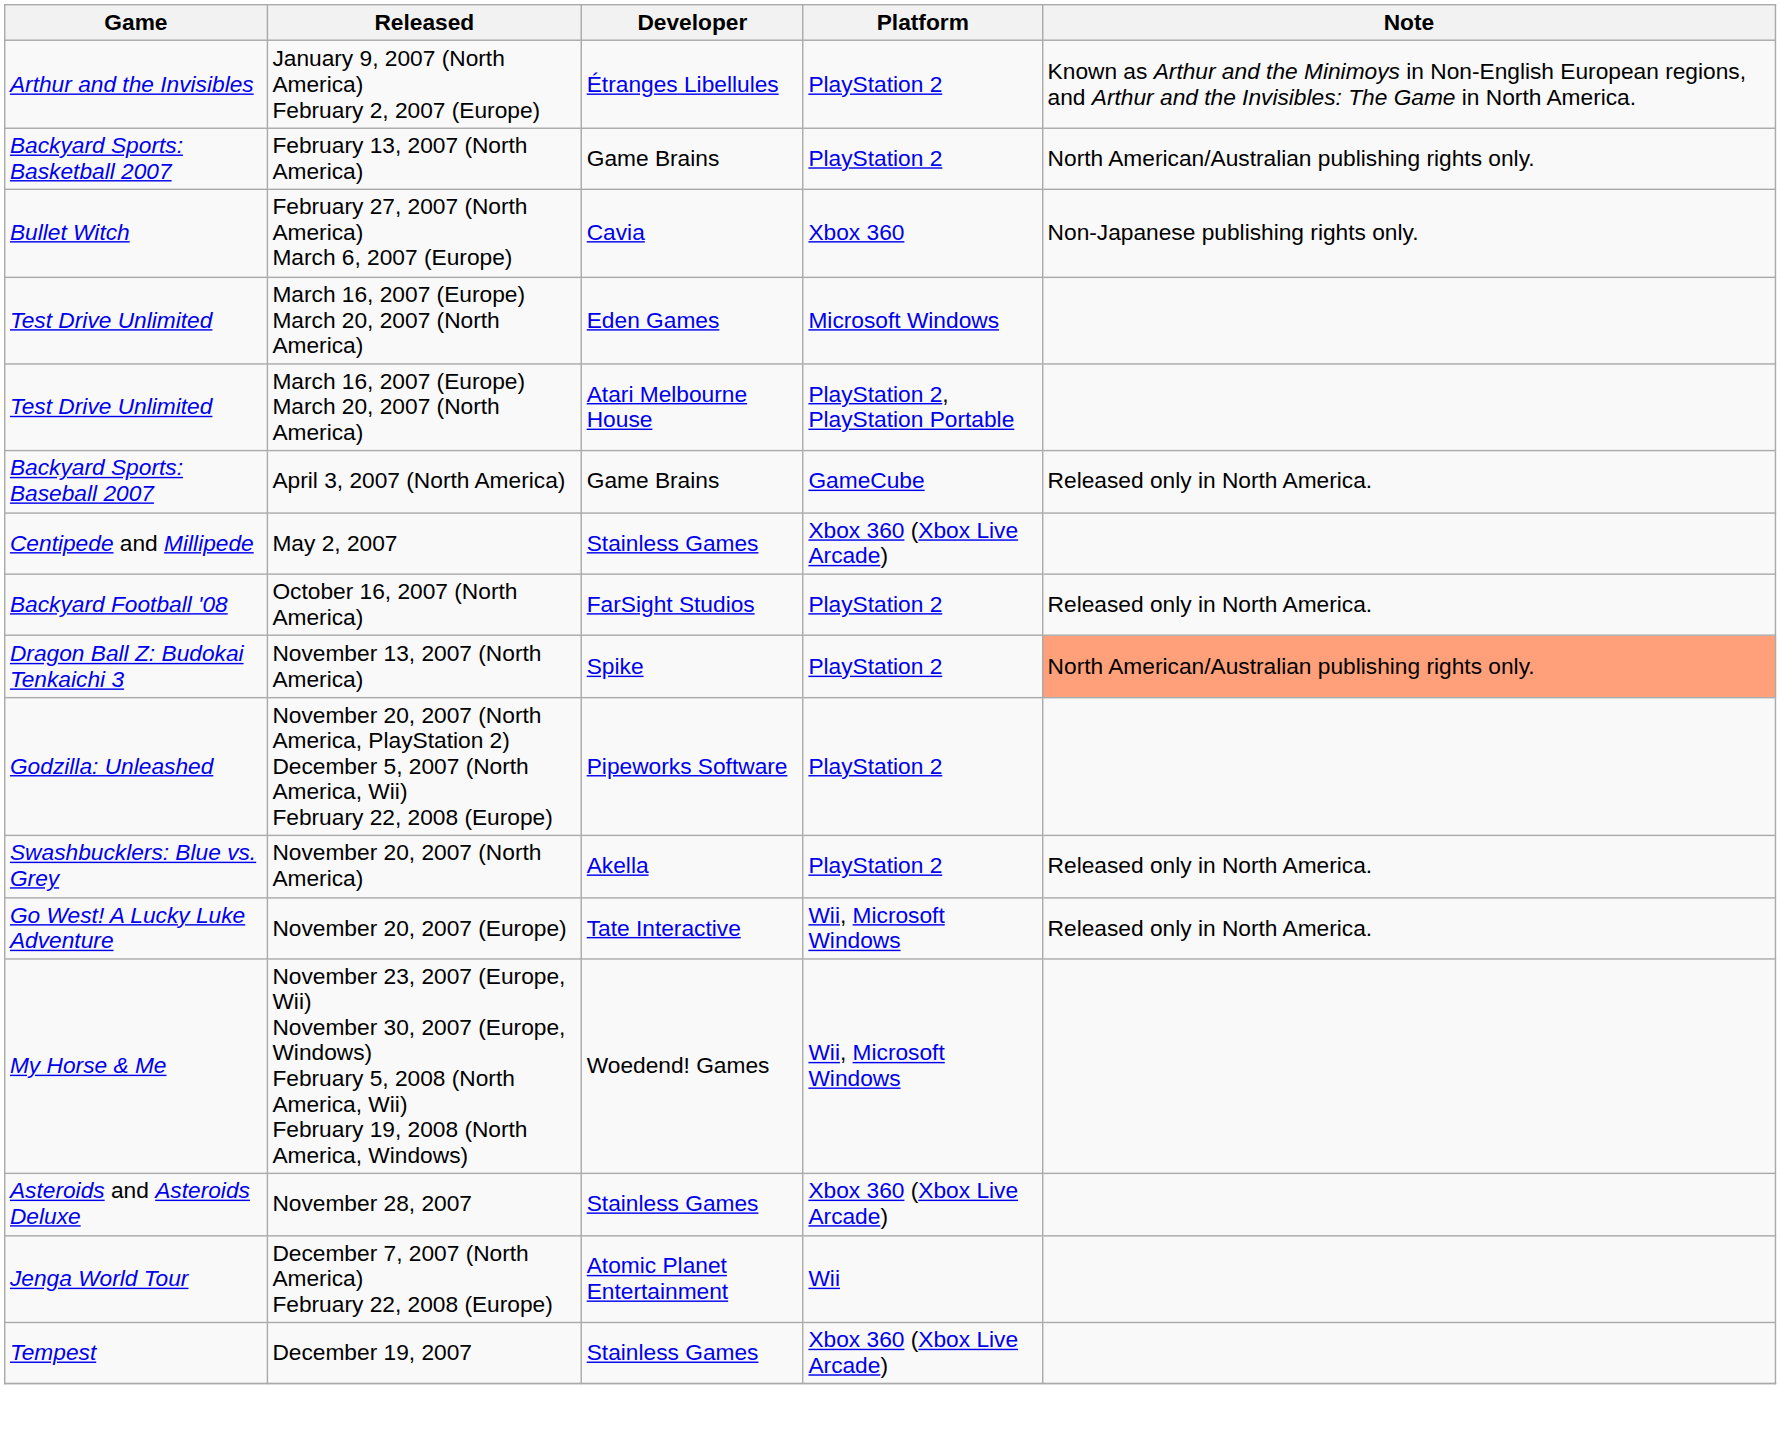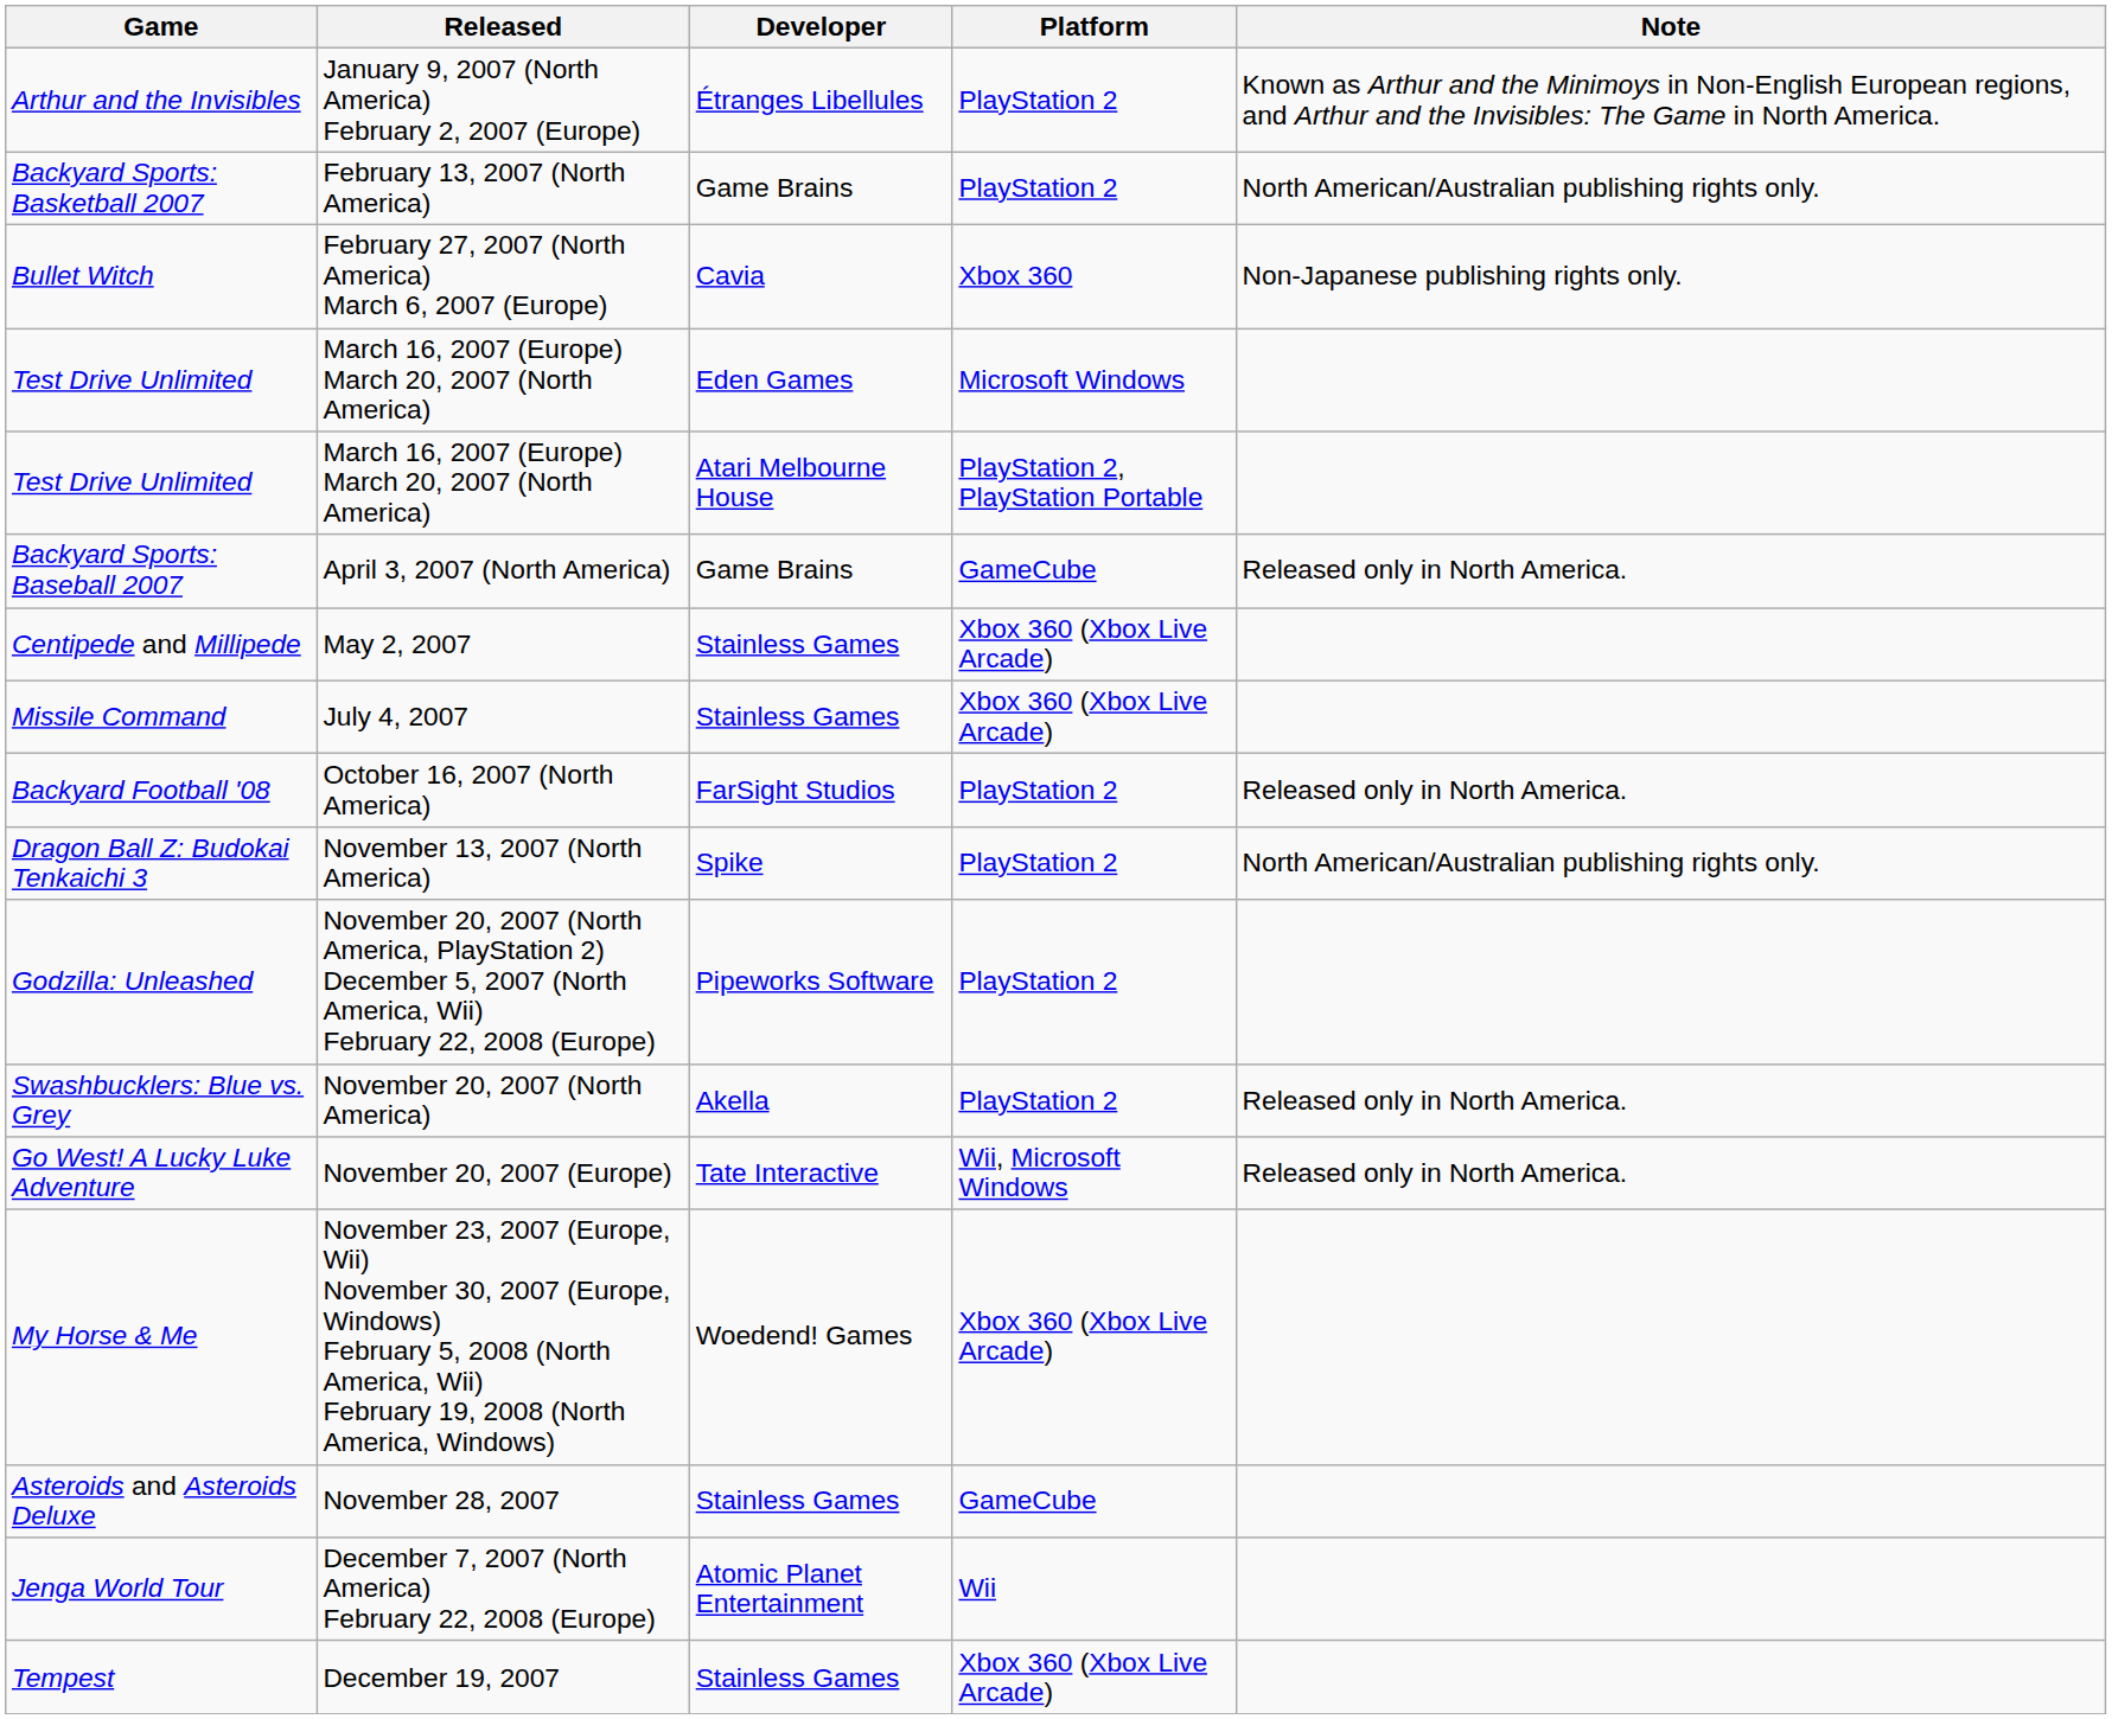 <table class="wikitable sortable">
 <tr>
 <th>Game</th>
 <th>Released</th>
 <th>Developer</th>
 <th>Platform</th>
 <th>Note</th>
 </tr>
 <tr>
 <td><em><a href='#'>Arthur and the Invisibles</a></em></td>
 <td>January 9, 2007 (North America)<br>February 2, 2007 (Europe)</td>
 <td><a href='#'>Étranges Libellules</a></td>
 <td><a href='#'>PlayStation 2</a></td>
 <td>Known as <em>Arthur and the Minimoys</em> in Non-English European regions, and <em>Arthur and the Invisibles: The Game</em> in North America.</td>
 </tr>
 <tr>
 <td><em><a href='#'>Backyard Sports: Basketball 2007</a></em></td>
 <td>February 13, 2007 (North America)</td>
 <td>Game Brains</td>
 <td><a href='#'>PlayStation 2</a></td>
 <td>North American/Australian publishing rights only.</td>
 </tr>
 <tr>
 <td><em><a href='#'>Bullet Witch</a></em></td>
 <td>February 27, 2007 (North America)<br>March 6, 2007 (Europe)</td>
 <td><a href='#'>Cavia</a></td>
 <td><a href='#'>Xbox 360</a></td>
 <td>Non-Japanese publishing rights only.</td>
 </tr>
 <tr>
 <td><em><a href='#'>Test Drive Unlimited</a></em></td>
 <td>March 16, 2007 (Europe)<br>March 20, 2007 (North America)</td>
 <td><a href='#'>Eden Games</a></td>
 <td><a href='#'>Microsoft Windows</a></td>
 <td></td>
 </tr>
 <tr>
 <td><em><a href='#'>Test Drive Unlimited</a></em></td>
 <td>March 16, 2007 (Europe)<br>March 20, 2007 (North America)</td>
 <td><a href='#'>Atari Melbourne House</a></td>
 <td><a href='#'>PlayStation 2</a>, <a href='#'>PlayStation Portable</a></td>
 <td></td>
 </tr>
 <tr>
 <td><em><a href='#'>Backyard Sports: Baseball 2007</a></em></td>
 <td>April 3, 2007 (North America)</td>
 <td>Game Brains</td>
 <td><a href='#'>GameCube</a></td>
 <td>Released only in North America.</td>
 </tr>
 <tr>
 <td><em><a href='#'>Centipede</a></em> and <em><a href='#'>Millipede</a></em></td>
 <td>May 2, 2007</td>
 <td><a href='#'>Stainless Games</a></td>
 <td><a href='#'>Xbox 360</a> (<a href='#'>Xbox Live Arcade</a>)</td>
 <td></td>
 </tr>
 <tr>
+<td><em><a href='#'>Missile Command</a></em></td>
+<td>July 4, 2007</td>
+<td><a href='#'>Stainless Games</a></td>
+<td><a href='#'>Xbox 360</a> (<a href='#'>Xbox Live Arcade</a>)</td>
+<td></td>
+</tr>
+<tr>
 <td><em><a href='#'>Backyard Football '08</a></em></td>
 <td>October 16, 2007 (North America)</td>
 <td><a href='#'>FarSight Studios</a></td>
 <td><a href='#'>PlayStation 2</a></td>
 <td>Released only in North America.</td>
 </tr>
 <tr>
 <td><em><a href='#'>Dragon Ball Z: Budokai Tenkaichi 3</a></em></td>
 <td>November 13, 2007 (North America)</td>
 <td><a href='#'>Spike</a></td>
 <td><a href='#'>PlayStation 2</a></td>
-<td style="background: lightsalmon;">North American/Australian publishing rights only.</td>
+<td>North American/Australian publishing rights only.</td>
 </tr>
 <tr>
 <td><em><a href='#'>Godzilla: Unleashed</a></em></td>
 <td>November 20, 2007 (North America, PlayStation 2)<br>December 5, 2007 (North America, Wii)<br>February 22, 2008 (Europe)</td>
 <td><a href='#'>Pipeworks Software</a></td>
 <td><a href='#'>PlayStation 2</a></td>
 </tr>
 <tr>
 <td><em><a href='#'>Swashbucklers: Blue vs. Grey</a></em></td>
 <td>November 20, 2007 (North America)</td>
 <td><a href='#'>Akella</a></td>
 <td><a href='#'>PlayStation 2</a></td>
 <td>Released only in North America.</td>
 </tr>
 <tr>
 <td><em><a href='#'>Go West! A Lucky Luke Adventure</a></em></td>
 <td>November 20, 2007 (Europe)</td>
 <td><a href='#'>Tate Interactive</a></td>
 <td><a href='#'>Wii</a>, <a href='#'>Microsoft Windows</a></td>
 <td>Released only in North America.</td>
 </tr>
 <tr>
 <td><em><a href='#'>My Horse & Me</a></em></td>
 <td>November 23, 2007 (Europe, Wii)<br>November 30, 2007 (Europe, Windows)<br>February 5, 2008 (North America, Wii)<br>February 19, 2008 (North America, Windows)</td>
 <td>Woedend! Games</td>
-<td><a href='#'>Wii</a>, <a href='#'>Microsoft Windows</a></td>
+<td><a href='#'>Xbox 360</a> (<a href='#'>Xbox Live Arcade</a>)</td>
 <td></td>
 </tr>
 <tr>
 <td><em><a href='#'>Asteroids</a></em> and <em><a href='#'>Asteroids Deluxe</a></em></td>
 <td>November 28, 2007</td>
 <td><a href='#'>Stainless Games</a></td>
-<td><a href='#'>Xbox 360</a> (<a href='#'>Xbox Live Arcade</a>)</td>
+<td><a href='#'>GameCube</a></td>
 <td></td>
 </tr>
 <tr>
 <td><em><a href='#'>Jenga World Tour</a></em></td>
 <td>December 7, 2007 (North America)<br>February 22, 2008 (Europe)</td>
 <td><a href='#'>Atomic Planet Entertainment</a></td>
 <td><a href='#'>Wii</a></td>
 <td></td>
 </tr>
 <tr>
 <td><em><a href='#'>Tempest</a></em></td>
 <td>December 19, 2007</td>
 <td><a href='#'>Stainless Games</a></td>
 <td><a href='#'>Xbox 360</a> (<a href='#'>Xbox Live Arcade</a>)</td>
 <td></td>
 </tr>
 <tr>
 </tr>
 </table>
